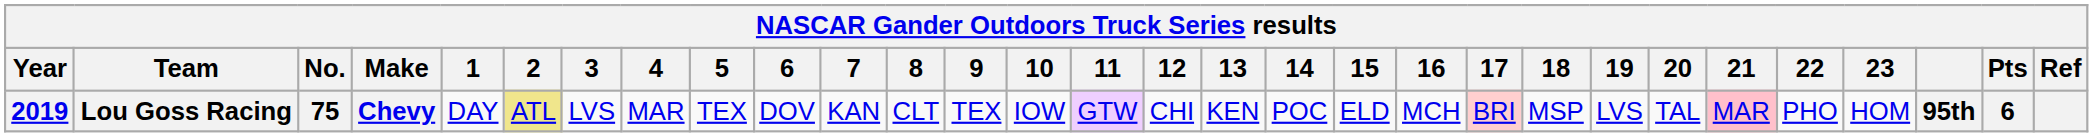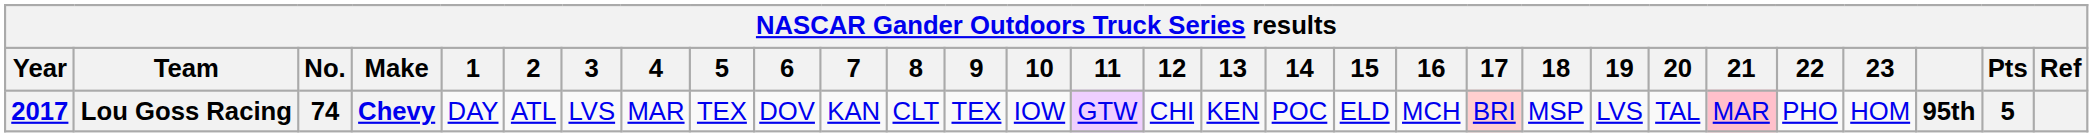 <table class="wikitable" style="text-align:center; font-size:75%">
 <tr>
 <th colspan=45><a href='#'>NASCAR Gander Outdoors Truck Series</a> results</th>
 </tr>
 <tr>
 <th>Year</th>
 <th>Team</th>
 <th>No.</th>
 <th>Make</th>
 <th>1</th>
 <th>2</th>
 <th>3</th>
 <th>4</th>
 <th>5</th>
 <th>6</th>
 <th>7</th>
 <th>8</th>
 <th>9</th>
 <th>10</th>
 <th>11</th>
 <th>12</th>
 <th>13</th>
 <th>14</th>
 <th>15</th>
 <th>16</th>
 <th>17</th>
 <th>18</th>
 <th>19</th>
 <th>20</th>
 <th>21</th>
 <th>22</th>
 <th>23</th>
 <th></th>
 <th>Pts</th>
 <th>Ref</th>
 </tr>
 <tr>
-<th><a href='#'>2019</a></th>
+<th><a href='#'>2017</a></th>
 <th>Lou Goss Racing</th>
-<th>75</th>
+<th>74</th>
 <th><a href='#'>Chevy</a></th>
 <td><a href='#'>DAY</a></td>
-<td style="background: khaki;"><a href='#'>ATL</a></td>
+<td><a href='#'>ATL</a></td>
 <td><a href='#'>LVS</a></td>
 <td><a href='#'>MAR</a></td>
 <td><a href='#'>TEX</a></td>
 <td><a href='#'>DOV</a></td>
 <td><a href='#'>KAN</a></td>
 <td><a href='#'>CLT</a></td>
 <td><a href='#'>TEX</a></td>
 <td><a href='#'>IOW</a></td>
 <td style="background-color:#EFCFFF"><a href='#'>GTW</a><br></td>
 <td><a href='#'>CHI</a></td>
 <td><a href='#'>KEN</a></td>
 <td><a href='#'>POC</a></td>
 <td><a href='#'>ELD</a></td>
 <td><a href='#'>MCH</a></td>
 <td style="background-color:#FFCFCF;"><a href='#'>BRI</a><br></td>
 <td><a href='#'>MSP</a></td>
 <td><a href='#'>LVS</a></td>
 <td><a href='#'>TAL</a></td>
 <td style="background: pink;"><a href='#'>MAR</a></td>
 <td><a href='#'>PHO</a></td>
 <td><a href='#'>HOM</a></td>
 <th>95th</th>
-<th>6</th>
+<th>5</th>
 <th></th>
 </tr>
 </table>
